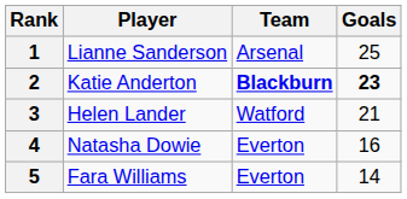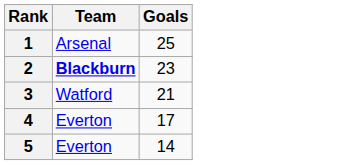 <table class="wikitable">
 <tr>
 <th>Rank</th>
-<th>Player</th>
 <th>Team</th>
 <th>Goals</th>
 </tr>
 <tr>
 <th>1</th>
-<td> <a href='#'>Lianne Sanderson</a></td>
 <td><a href='#'>Arsenal</a></td>
 <td align=center>25</td>
 </tr>
 <tr>
 <th>2</th>
-<td> <a href='#'>Katie Anderton</a></td>
 <td><strong><a href='#'>Blackburn</a></strong></td>
-<td align=center><strong>23</strong></td>
+<td align=center>23</td>
 </tr>
 <tr>
 <th>3</th>
-<td> <a href='#'>Helen Lander</a></td>
 <td><a href='#'>Watford</a></td>
 <td align=center>21</td>
 </tr>
 <tr>
 <th>4</th>
-<td> <a href='#'>Natasha Dowie</a></td>
 <td><a href='#'>Everton</a></td>
-<td align=center>16</td>
+<td align=center>17</td>
 </tr>
 <tr>
 <th>5</th>
-<td> <a href='#'>Fara Williams</a></td>
 <td><a href='#'>Everton</a></td>
 <td align=center>14</td>
 </tr>
 </table>
